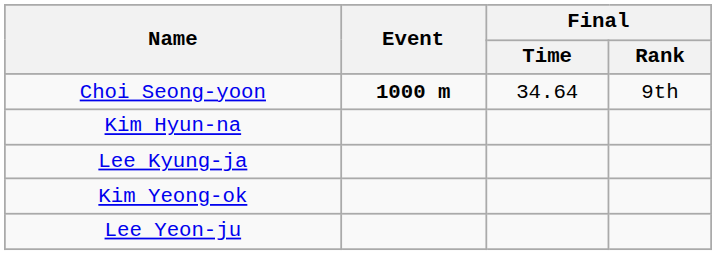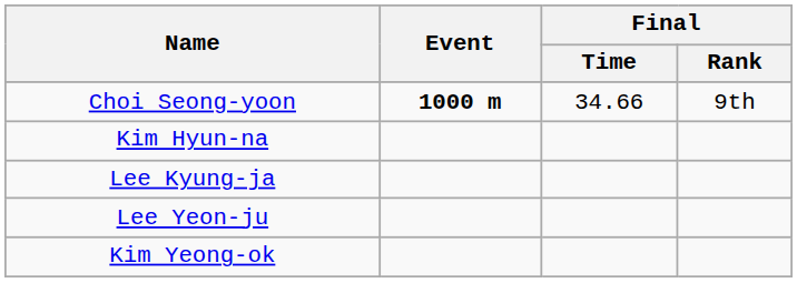 <table class="wikitable" style="font-size:90%; text-align:center; width:400px">
 <tr>
 <th rowspan=2>Name</th>
 <th rowspan=2>Event</th>
 <th colspan=2>Final</th>
 </tr>
 <tr>
 <th>Time</th>
 <th>Rank</th>
 </tr>
 <tr>
 <td><a href='#'>Choi Seong-yoon</a></td>
 <td><strong>1000 m</strong></td>
-<td>34.64</td>
+<td>34.66</td>
 <td>9th</td>
 </tr>
 <tr>
 <td><a href='#'>Kim Hyun-na</a></td>
 <td></td>
 <td></td>
 <td></td>
 </tr>
 <tr>
 <td><a href='#'>Lee Kyung-ja</a></td>
 <td></td>
 <td></td>
 <td></td>
 </tr>
 <tr>
+<td><a href='#'>Lee Yeon-ju</a></td>
+<td></td>
+<td></td>
+<td></td>
+</tr>
+<tr>
 <td><a href='#'>Kim Yeong-ok</a></td>
 <td></td>
 <td></td>
 <td></td>
 </tr>
-<tr>
-<td><a href='#'>Lee Yeon-ju</a></td>
-<td></td>
-<td></td>
-<td></td>
-</tr>
 </table>
